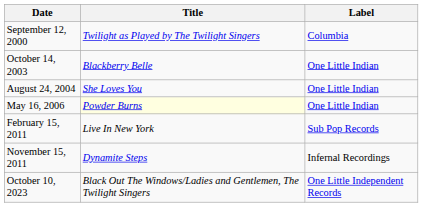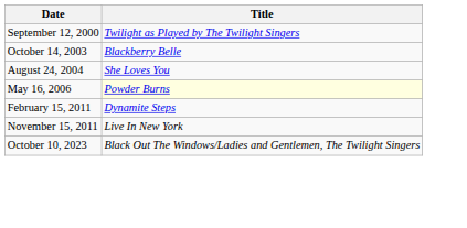 <table class="wikitable" style="font-size: 95%;">
 <tr>
 <th>Date</th>
 <th>Title</th>
-<th>Label</th>
 </tr>
 <tr>
 <td>September 12, 2000</td>
 <td><em><a href='#'>Twilight as Played by The Twilight Singers</a></em></td>
-<td><a href='#'>Columbia</a></td>
 </tr>
 <tr>
 <td>October 14, 2003</td>
 <td><em><a href='#'>Blackberry Belle</a></em></td>
-<td><a href='#'>One Little Indian</a></td>
 </tr>
 <tr>
 <td>August 24, 2004</td>
 <td><em><a href='#'>She Loves You</a></em></td>
-<td><a href='#'>One Little Indian</a></td>
 </tr>
 <tr>
 <td>May 16, 2006</td>
 <td style="background: lightyellow;"><em><a href='#'>Powder Burns</a></em></td>
-<td><a href='#'>One Little Indian</a></td>
 </tr>
 <tr>
 <td>February 15, 2011</td>
-<td><em>Live In New York</em></td>
-<td><a href='#'>Sub Pop Records</a></td>
+<td><em><a href='#'>Dynamite Steps</a></em></td>
 </tr>
 <tr>
 <td>November 15, 2011</td>
-<td><em><a href='#'>Dynamite Steps</a></em></td>
-<td>Infernal Recordings</td>
+<td><em>Live In New York</em></td>
 </tr>
 <tr>
 <td>October 10, 2023</td>
 <td><em>Black Out The Windows/Ladies and Gentlemen, The Twilight Singers</em></td>
-<td><a href='#'>One Little Independent Records</a></td>
 </tr>
 </table>
